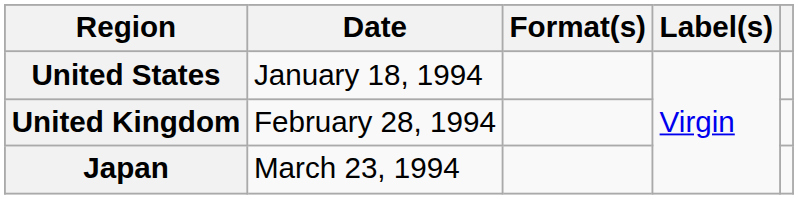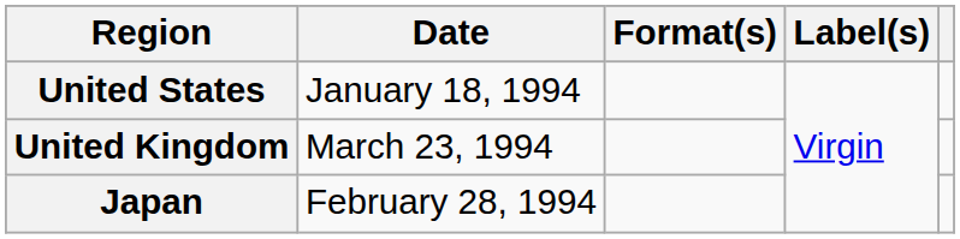 <table class="wikitable plainrowheaders">
 <tr>
 <th scope="col">Region</th>
 <th scope="col">Date</th>
 <th scope="col">Format(s)</th>
 <th scope="col">Label(s)</th>
 <th scope="col"></th>
 </tr>
 <tr>
 <th scope="row">United States</th>
 <td>January 18, 1994</td>
 <td></td>
 <td rowspan="3"><a href='#'>Virgin</a></td>
 <td align="center"></td>
 </tr>
 <tr>
 <th scope="row">United Kingdom</th>
-<td>February 28, 1994</td>
+<td>March 23, 1994</td>
 <td></td>
 <td align="center"></td>
 </tr>
 <tr>
 <th scope="row">Japan</th>
-<td>March 23, 1994</td>
+<td>February 28, 1994</td>
 <td></td>
 <td align="center"></td>
 </tr>
 </table>
